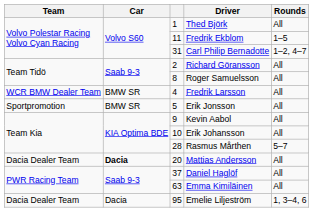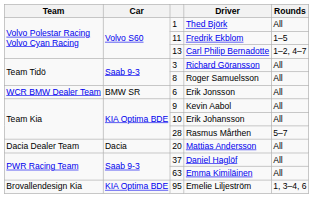 <table class="wikitable" style="font-size: 85%;">
 <tr>
 <th>Team</th>
 <th>Car</th>
 <th></th>
 <th>Driver</th>
 <th>Rounds</th>
 </tr>
 <tr>
 <td rowspan=3><a href='#'>Volvo Polestar Racing</a><br><a href='#'>Volvo Cyan Racing</a></td>
 <td rowspan=3><a href='#'>Volvo S60</a></td>
 <td>1</td>
 <td> <a href='#'>Thed Björk</a></td>
 <td>All</td>
 </tr>
 <tr>
 <td>11</td>
 <td> <a href='#'>Fredrik Ekblom</a></td>
 <td>1–5</td>
 </tr>
 <tr>
-<td>31</td>
+<td>13</td>
 <td> <a href='#'>Carl Philip Bernadotte</a></td>
 <td>1–2, 4–7</td>
 </tr>
 <tr>
 <td rowspan=2>Team Tidö</td>
 <td rowspan=2><a href='#'>Saab 9-3</a></td>
-<td>2</td>
+<td>3</td>
 <td> <a href='#'>Richard Göransson</a></td>
 <td>All</td>
 </tr>
 <tr>
 <td>8</td>
 <td> Roger Samuelsson</td>
 <td>All</td>
 </tr>
 <tr>
 <td><a href='#'>WCR BMW Dealer Team</a></td>
 <td>BMW SR</td>
-<td>4</td>
-<td> <a href='#'>Fredrik Larsson</a></td>
-<td>All</td>
-</tr>
-<tr>
-<td>Sportpromotion</td>
-<td>BMW SR</td>
-<td>5</td>
+<td>6</td>
 <td> Erik Jonsson</td>
 <td>All</td>
 </tr>
 <tr>
 <td rowspan=3>Team Kia</td>
 <td rowspan=3><a href='#'>KIA Optima BDE</a></td>
 <td>9</td>
 <td> Kevin Aabol</td>
 <td>All</td>
 </tr>
 <tr>
 <td>10</td>
 <td> Erik Johansson</td>
 <td>All</td>
 </tr>
 <tr>
 <td>28</td>
 <td> Rasmus Mårthen</td>
 <td>5–7</td>
 </tr>
 <tr>
 <td>Dacia Dealer Team</td>
-<td><strong>Dacia</strong></td>
+<td>Dacia</td>
 <td>20</td>
 <td> <a href='#'>Mattias Andersson</a></td>
 <td>All</td>
 </tr>
 <tr>
 <td rowspan=2><a href='#'>PWR Racing Team</a></td>
 <td rowspan=2><a href='#'>Saab 9-3</a></td>
 <td>37</td>
 <td> <a href='#'>Daniel Haglöf</a></td>
 <td>All</td>
 </tr>
 <tr>
 <td>63</td>
 <td> <a href='#'>Emma Kimiläinen</a></td>
 <td>All</td>
 </tr>
 <tr>
-<td>Dacia Dealer Team</td>
-<td>Dacia</td>
+<td>Brovallendesign Kia</td>
+<td><a href='#'>KIA Optima BDE</a></td>
 <td>95</td>
 <td> Emelie Liljeström</td>
 <td>1, 3–4, 6</td>
 </tr>
 </table>
